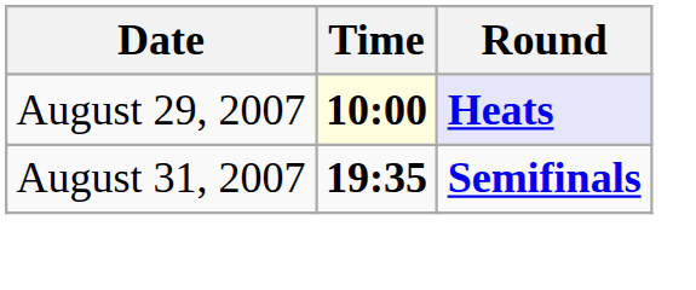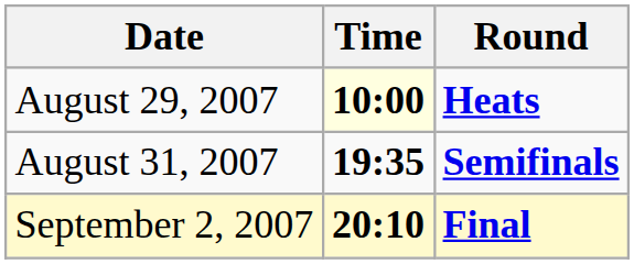 <table class="wikitable">
 <tr>
 <th>Date</th>
 <th>Time</th>
 <th>Round</th>
 </tr>
 <tr>
 <td>August 29, 2007</td>
 <td style="background: lightyellow;"><strong>10:00</strong></td>
-<td style="background: lavender;"><strong><a href='#'>Heats</a></strong></td>
+<td><strong><a href='#'>Heats</a></strong></td>
 </tr>
 <tr>
 <td>August 31, 2007</td>
 <td><strong>19:35</strong></td>
 <td><strong><a href='#'>Semifinals</a></strong></td>
 </tr>
+<tr style=background:lemonchiffon>
+<td>September 2, 2007</td>
+<td><strong>20:10</strong></td>
+<td><strong><a href='#'>Final</a></strong></td>
+</tr>
 </table>
